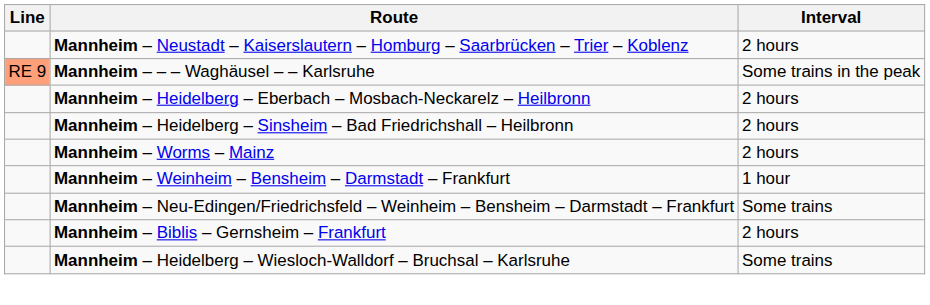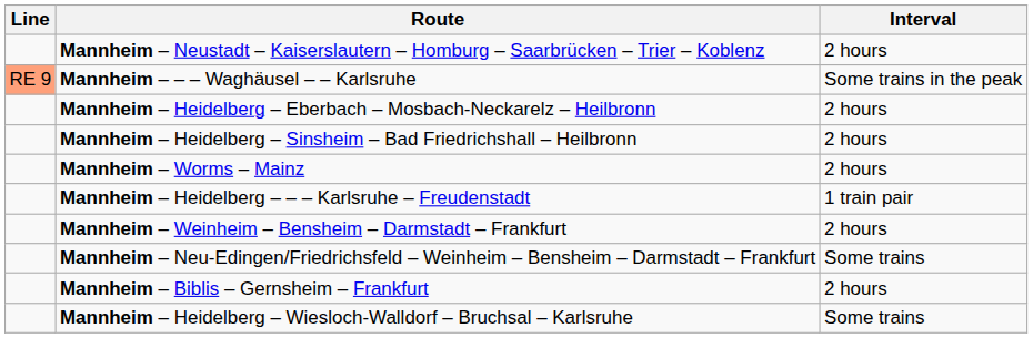 <table class="wikitable">
 <tr>
 <th>Line</th>
 <th>Route</th>
 <th>Interval</th>
 </tr>
 <tr>
 <td></td>
 <td><strong>Mannheim</strong> –  <a href='#'>Neustadt</a> – <a href='#'>Kaiserslautern</a> – <a href='#'>Homburg</a> – <a href='#'>Saarbrücken</a> – <a href='#'>Trier</a> – <a href='#'>Koblenz</a></td>
 <td>2 hours</td>
 </tr>
 <tr>
 <td style="background: lightsalmon;">RE 9</td>
 <td><strong>Mannheim</strong> –  –  – Waghäusel –  – Karlsruhe</td>
 <td>Some trains in the peak</td>
 </tr>
 <tr>
 <td></td>
 <td><strong>Mannheim</strong> – <a href='#'>Heidelberg</a> – Eberbach – Mosbach-Neckarelz –  <a href='#'>Heilbronn</a></td>
 <td>2 hours</td>
 </tr>
 <tr>
 <td></td>
 <td><strong>Mannheim</strong> – Heidelberg – <a href='#'>Sinsheim</a> – Bad Friedrichshall – Heilbronn</td>
 <td>2 hours</td>
 </tr>
 <tr>
 <td></td>
 <td><strong>Mannheim</strong> –  <a href='#'>Worms</a> – <a href='#'>Mainz</a></td>
 <td>2 hours</td>
 </tr>
 <tr>
 <td></td>
+<td><strong>Mannheim</strong> – Heidelberg –  –  – Karlsruhe – <a href='#'>Freudenstadt</a></td>
+<td>1 train pair</td>
+</tr>
+<tr>
+<td></td>
 <td><strong>Mannheim</strong> – <a href='#'>Weinheim</a> – <a href='#'>Bensheim</a> – <a href='#'>Darmstadt</a> – Frankfurt</td>
-<td>1 hour</td>
+<td>2 hours</td>
 </tr>
 <tr>
 <td></td>
 <td><strong>Mannheim</strong> – Neu-Edingen/Friedrichsfeld – Weinheim – Bensheim – Darmstadt – Frankfurt</td>
 <td>Some trains</td>
 </tr>
 <tr>
 <td></td>
 <td><strong>Mannheim</strong> – <a href='#'>Biblis</a> – Gernsheim – <a href='#'>Frankfurt</a></td>
 <td>2 hours</td>
 </tr>
 <tr>
 <td></td>
 <td><strong>Mannheim</strong> – Heidelberg – Wiesloch-Walldorf – Bruchsal – Karlsruhe</td>
 <td>Some trains</td>
 </tr>
 </table>
